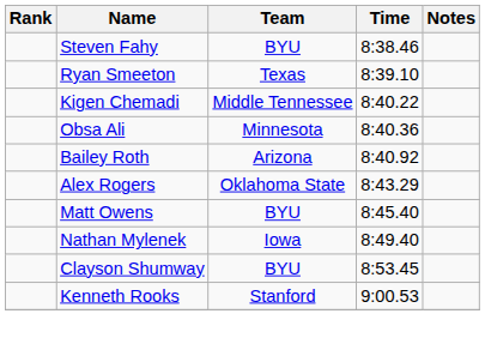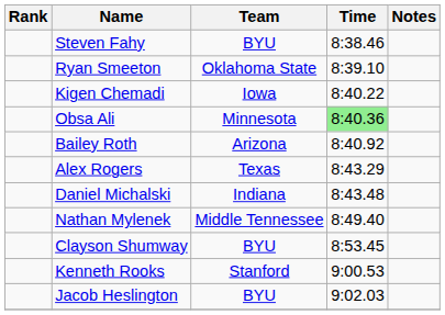 <table class="wikitable sortable" style="text-align:center">
 <tr>
 <th>Rank</th>
 <th>Name</th>
 <th>Team</th>
 <th>Time</th>
 <th>Notes</th>
 </tr>
 <tr>
 <td></td>
 <td align=left> <a href='#'>Steven Fahy</a></td>
 <td><a href='#'>BYU</a></td>
 <td>8:38.46</td>
 <td></td>
 </tr>
 <tr>
 <td></td>
 <td align=left> <a href='#'>Ryan Smeeton</a></td>
-<td><a href='#'>Texas</a></td>
+<td><a href='#'>Oklahoma State</a></td>
 <td>8:39.10</td>
 <td></td>
 </tr>
 <tr>
 <td></td>
 <td align=left> <a href='#'>Kigen Chemadi</a></td>
-<td><a href='#'>Middle Tennessee</a></td>
+<td><a href='#'>Iowa</a></td>
 <td>8:40.22</td>
 <td></td>
 </tr>
 <tr>
 <td></td>
 <td align=left> <a href='#'>Obsa Ali</a></td>
 <td><a href='#'>Minnesota</a></td>
-<td>8:40.36</td>
+<td style="background: lightgreen;">8:40.36</td>
 <td></td>
 </tr>
 <tr>
 <td></td>
 <td align=left> <a href='#'>Bailey Roth</a></td>
 <td><a href='#'>Arizona</a></td>
 <td>8:40.92</td>
 <td></td>
 </tr>
 <tr>
 <td></td>
 <td align=left> <a href='#'>Alex Rogers</a></td>
-<td><a href='#'>Oklahoma State</a></td>
+<td><a href='#'>Texas</a></td>
 <td>8:43.29</td>
 <td></td>
 </tr>
 <tr>
 <td></td>
-<td align=left> <a href='#'>Matt Owens</a></td>
-<td><a href='#'>BYU</a></td>
-<td>8:45.40</td>
+<td align=left> <a href='#'>Daniel Michalski</a></td>
+<td><a href='#'>Indiana</a></td>
+<td>8:43.48</td>
 <td></td>
 </tr>
 <tr>
 <td></td>
 <td align=left> <a href='#'>Nathan Mylenek</a></td>
-<td><a href='#'>Iowa</a></td>
+<td><a href='#'>Middle Tennessee</a></td>
 <td>8:49.40</td>
 <td></td>
 </tr>
 <tr>
 <td></td>
 <td align=left> <a href='#'>Clayson Shumway</a></td>
 <td><a href='#'>BYU</a></td>
 <td>8:53.45</td>
 <td></td>
 </tr>
 <tr>
 <td></td>
 <td align=left> <a href='#'>Kenneth Rooks</a></td>
 <td><a href='#'>Stanford</a></td>
 <td>9:00.53</td>
 <td></td>
 </tr>
 <tr>
+<td></td>
+<td align=left> <a href='#'>Jacob Heslington</a></td>
+<td><a href='#'>BYU</a></td>
+<td>9:02.03</td>
+<td></td>
+</tr>
+<tr>
 </tr>
 </table>
